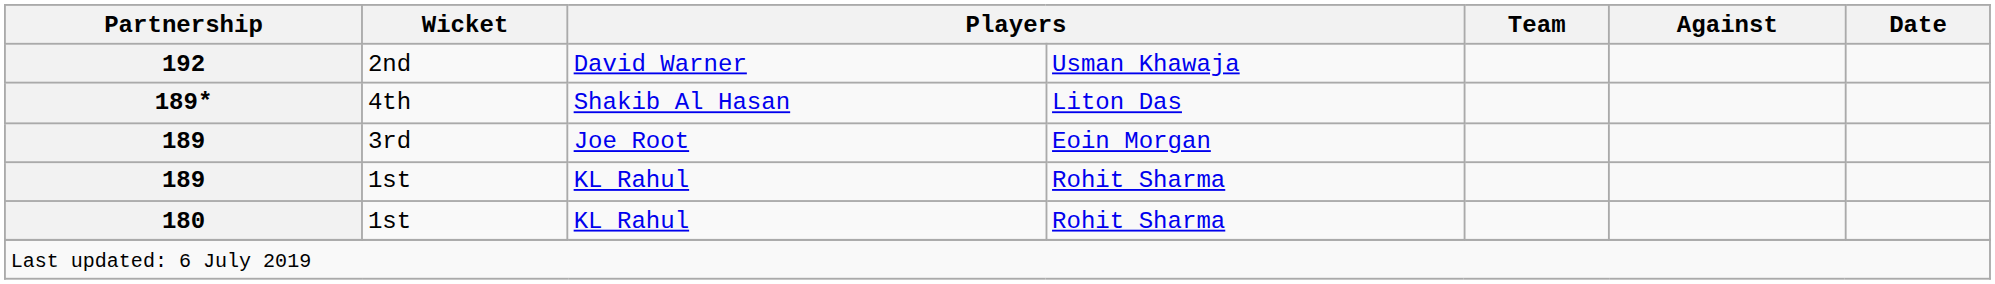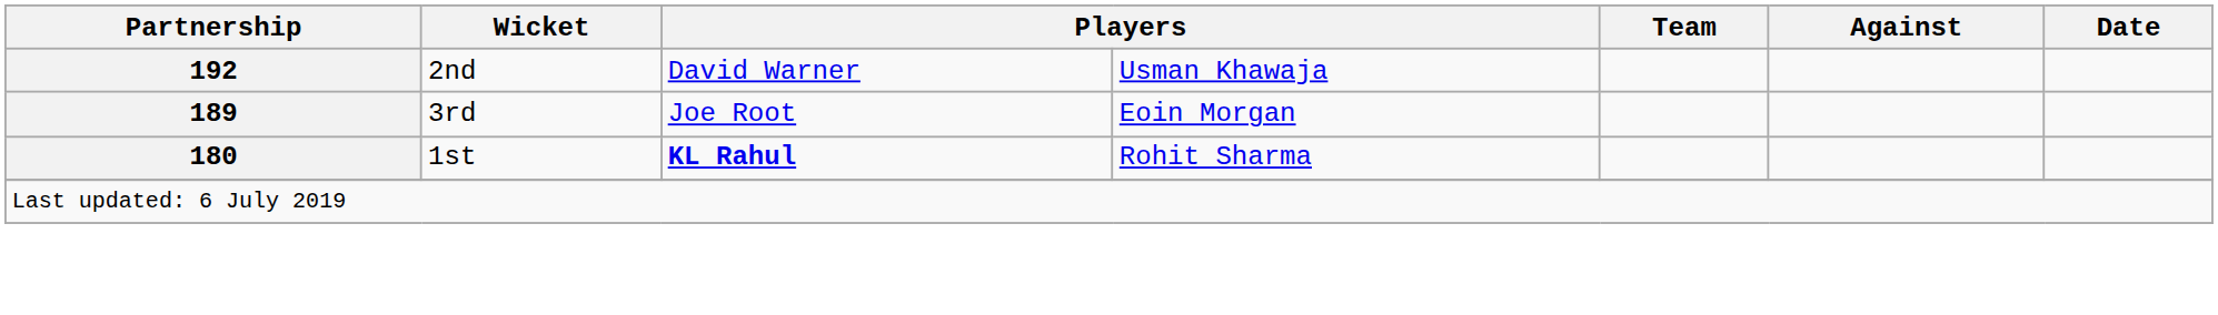 <table class="wikitable sortable" width="85%">
 <tr>
 <th>Partnership</th>
 <th data-sort-type=number>Wicket</th>
 <th colspan="2" class="unsortable">Players</th>
 <th>Team</th>
 <th>Against</th>
 <th>Date</th>
 </tr>
 <tr>
 <th>192</th>
 <td>2nd</td>
 <td><a href='#'>David Warner</a></td>
 <td><a href='#'>Usman Khawaja</a></td>
 <td></td>
 <td></td>
 <td></td>
 </tr>
 <tr>
-<th>189*</th>
-<td>4th</td>
-<td><a href='#'>Shakib Al Hasan</a></td>
-<td><a href='#'>Liton Das</a></td>
-<td></td>
-<td></td>
-<td></td>
-</tr>
-<tr>
 <th>189</th>
 <td>3rd</td>
 <td><a href='#'>Joe Root</a></td>
 <td><a href='#'>Eoin Morgan</a></td>
 <td></td>
 <td></td>
 <td></td>
 </tr>
 <tr>
-<th>189</th>
-<td>1st</td>
-<td><a href='#'>KL Rahul</a></td>
-<td><a href='#'>Rohit Sharma</a></td>
-<td></td>
-<td></td>
-<td></td>
-</tr>
-<tr>
 <th>180</th>
 <td>1st</td>
-<td><a href='#'>KL Rahul</a></td>
+<td><strong><a href='#'>KL Rahul</a></strong></td>
 <td><a href='#'>Rohit Sharma</a></td>
 <td></td>
 <td></td>
 <td></td>
 </tr>
 <tr>
 </tr>
 <tr class="sortbottom">
 <td colspan="7"><small>Last updated: 6 July 2019</small></td>
 </tr>
 </table>
